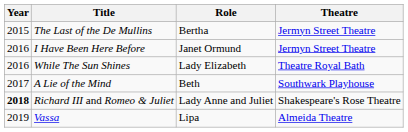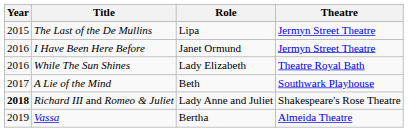 <table class="wikitable sortable">
 <tr>
 <th>Year</th>
 <th>Title</th>
 <th>Role</th>
 <th class="unsortable">Theatre</th>
 </tr>
 <tr>
 <td>2015</td>
 <td><em>The Last of the De Mullins</em></td>
-<td>Bertha</td>
+<td>Lipa</td>
 <td><a href='#'>Jermyn Street Theatre</a></td>
 </tr>
 <tr>
 <td>2016</td>
 <td><em>I Have Been Here Before</em></td>
 <td>Janet Ormund</td>
 <td><a href='#'>Jermyn Street Theatre</a></td>
 </tr>
 <tr>
 <td>2016</td>
 <td><em>While The Sun Shines</em></td>
 <td>Lady Elizabeth</td>
 <td><a href='#'>Theatre Royal Bath</a></td>
 </tr>
 <tr>
 <td>2017</td>
 <td><em>A Lie of the Mind</em></td>
 <td>Beth</td>
 <td><a href='#'>Southwark Playhouse</a></td>
 </tr>
 <tr>
 <td><strong>2018</strong></td>
 <td><em>Richard III</em> and <em>Romeo & Juliet</em></td>
 <td>Lady Anne and Juliet</td>
 <td>Shakespeare's Rose Theatre</td>
 </tr>
 <tr>
 <td>2019</td>
 <td><em><a href='#'>Vassa</a></em></td>
-<td>Lipa</td>
+<td>Bertha</td>
 <td><a href='#'>Almeida Theatre</a></td>
 </tr>
 </table>
